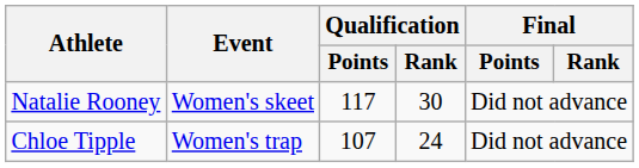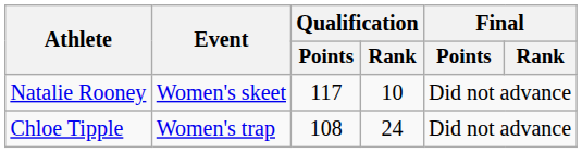 <table class=wikitable style=font-size:90%;text-align:center>
 <tr>
 <th rowspan=2>Athlete</th>
 <th rowspan=2>Event</th>
 <th colspan=2>Qualification</th>
 <th colspan=2>Final</th>
 </tr>
 <tr style=font-size:95%>
 <th>Points</th>
 <th>Rank</th>
 <th>Points</th>
 <th>Rank</th>
 </tr>
 <tr>
 <td align=left><a href='#'>Natalie Rooney</a></td>
 <td align=left><a href='#'>Women's skeet</a></td>
 <td>117</td>
-<td>30</td>
+<td>10</td>
 <td colspan=2>Did not advance</td>
 </tr>
 <tr>
 <td align=left><a href='#'>Chloe Tipple</a></td>
 <td align=left><a href='#'>Women's trap</a></td>
-<td>107</td>
+<td>108</td>
 <td>24</td>
 <td colspan=2>Did not advance</td>
 </tr>
 </table>
